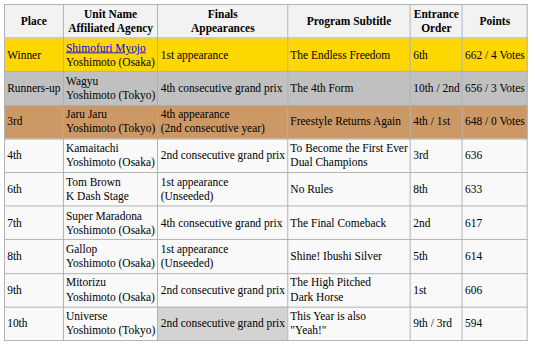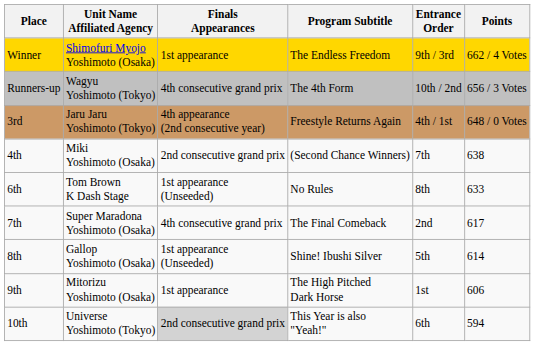 <table class="sortable wikitable" style="font-size:small;">
 <tr>
 <th>Place</th>
 <th class="unsortable">Unit Name<br>Affiliated Agency</th>
 <th>Finals<br>Appearances</th>
 <th class="unsortable">Program Subtitle</th>
 <th>Entrance<br>Order</th>
 <th>Points</th>
 </tr>
 <tr style="background-color:gold;">
 <td>Winner</td>
 <td><a href='#'>Shimofuri Myojo</a><br>Yoshimoto (Osaka)</td>
 <td>1st appearance</td>
 <td>The Endless Freedom</td>
-<td>6th</td>
+<td>9th / 3rd</td>
 <td>662 / 4 Votes</td>
 </tr>
 <tr style="background-color:silver;">
 <td>Runners-up</td>
 <td>Wagyu<br>Yoshimoto (Tokyo)</td>
 <td>4th consecutive grand prix</td>
 <td>The 4th Form</td>
 <td>10th / 2nd</td>
 <td>656 / 3 Votes</td>
 </tr>
 <tr style="background-color:#c96;">
 <td>3rd</td>
 <td>Jaru Jaru<br>Yoshimoto (Tokyo)</td>
 <td>4th appearance<br>(2nd consecutive year)</td>
 <td>Freestyle Returns Again</td>
 <td>4th / 1st</td>
 <td>648 / 0 Votes</td>
 </tr>
 <tr>
 <td>4th</td>
-<td>Kamaitachi<br>Yoshimoto (Osaka)</td>
+<td>Miki<br>Yoshimoto (Osaka)</td>
 <td>2nd consecutive grand prix</td>
-<td>To Become the First Ever<br>Dual Champions</td>
-<td>3rd</td>
-<td>636</td>
+<td>(Second Chance Winners)</td>
+<td>7th</td>
+<td>638</td>
 </tr>
 <tr>
 <td>6th</td>
 <td>Tom Brown<br>K Dash Stage</td>
 <td>1st appearance<br>(Unseeded)</td>
 <td>No Rules</td>
 <td>8th</td>
 <td>633</td>
 </tr>
 <tr>
 <td>7th</td>
 <td>Super Maradona<br>Yoshimoto (Osaka)</td>
 <td>4th consecutive grand prix</td>
 <td>The Final Comeback</td>
 <td>2nd</td>
 <td>617</td>
 </tr>
 <tr>
 <td>8th</td>
 <td>Gallop<br>Yoshimoto (Osaka)</td>
 <td>1st appearance<br>(Unseeded)</td>
 <td>Shine! Ibushi Silver</td>
 <td>5th</td>
 <td>614</td>
 </tr>
 <tr>
 <td>9th</td>
 <td>Mitorizu<br>Yoshimoto (Osaka)</td>
-<td>2nd consecutive grand prix</td>
+<td>1st appearance</td>
 <td>The High Pitched<br>Dark Horse</td>
 <td>1st</td>
 <td>606</td>
 </tr>
 <tr>
 <td>10th</td>
 <td>Universe<br>Yoshimoto (Tokyo)</td>
 <td style="background: lightgrey;">2nd consecutive grand prix</td>
 <td>This Year is also<br>"Yeah!"</td>
-<td>9th / 3rd</td>
+<td>6th</td>
 <td>594</td>
 </tr>
 </table>
